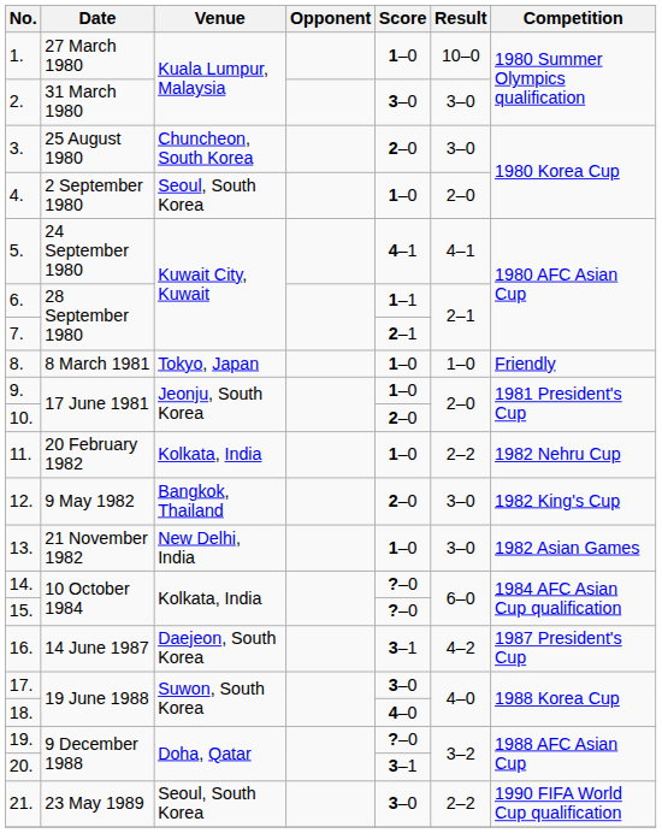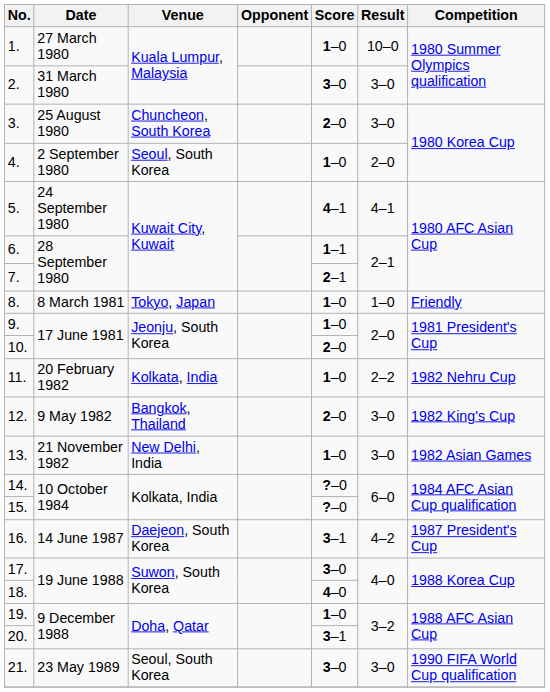 <table class="wikitable">
 <tr>
 <th>No.</th>
 <th>Date</th>
 <th>Venue</th>
 <th>Opponent</th>
 <th>Score</th>
 <th>Result</th>
 <th>Competition</th>
 </tr>
 <tr>
 <td>1.</td>
 <td>27 March 1980</td>
 <td rowspan=2><a href='#'>Kuala Lumpur</a>, <a href='#'>Malaysia</a></td>
 <td></td>
 <td align=center><strong>1</strong>–0</td>
 <td align=center>10–0</td>
 <td rowspan=2><a href='#'>1980 Summer Olympics qualification</a></td>
 </tr>
 <tr>
 <td>2.</td>
 <td>31 March 1980</td>
 <td></td>
 <td align=center><strong>3</strong>–0</td>
 <td align=center>3–0</td>
 </tr>
 <tr>
 <td>3.</td>
 <td>25 August 1980</td>
 <td><a href='#'>Chuncheon</a>, <a href='#'>South Korea</a></td>
 <td></td>
 <td align=center><strong>2</strong>–0</td>
 <td align=center>3–0</td>
 <td rowspan=2><a href='#'>1980 Korea Cup</a></td>
 </tr>
 <tr>
 <td>4.</td>
 <td>2 September 1980</td>
 <td><a href='#'>Seoul</a>, South Korea</td>
 <td></td>
 <td align=center><strong>1</strong>–0</td>
 <td align=center>2–0</td>
 </tr>
 <tr>
 <td>5.</td>
 <td>24 September 1980</td>
 <td rowspan=3><a href='#'>Kuwait City</a>, <a href='#'>Kuwait</a></td>
 <td></td>
 <td align=center><strong>4</strong>–1</td>
 <td align=center>4–1</td>
 <td rowspan=3><a href='#'>1980 AFC Asian Cup</a></td>
 </tr>
 <tr>
 <td>6.</td>
 <td rowspan=2>28 September 1980</td>
 <td rowspan=2></td>
 <td align=center><strong>1</strong>–1</td>
 <td rowspan=2 align=center>2–1</td>
 </tr>
 <tr>
 <td>7.</td>
 <td align=center><strong>2</strong>–1</td>
 </tr>
 <tr>
 <td>8.</td>
 <td>8 March 1981</td>
 <td><a href='#'>Tokyo</a>, <a href='#'>Japan</a></td>
 <td></td>
 <td align=center><strong>1</strong>–0</td>
 <td align=center>1–0</td>
 <td><a href='#'>Friendly</a></td>
 </tr>
 <tr>
 <td>9.</td>
 <td rowspan=2>17 June 1981</td>
 <td rowspan=2><a href='#'>Jeonju</a>, South Korea</td>
 <td rowspan=2></td>
 <td align=center><strong>1</strong>–0</td>
 <td rowspan=2 align=center>2–0</td>
 <td rowspan=2><a href='#'>1981 President's Cup</a></td>
 </tr>
 <tr>
 <td>10.</td>
 <td align=center><strong>2</strong>–0</td>
 </tr>
 <tr>
 <td>11.</td>
 <td>20 February 1982</td>
 <td><a href='#'>Kolkata</a>, <a href='#'>India</a></td>
 <td></td>
 <td align=center><strong>1</strong>–0</td>
 <td align=center>2–2</td>
 <td><a href='#'>1982 Nehru Cup</a></td>
 </tr>
 <tr>
 <td>12.</td>
 <td>9 May 1982</td>
 <td><a href='#'>Bangkok</a>, <a href='#'>Thailand</a></td>
 <td></td>
 <td align=center><strong>2</strong>–0</td>
 <td align=center>3–0</td>
 <td><a href='#'>1982 King's Cup</a></td>
 </tr>
 <tr>
 <td>13.</td>
 <td>21 November 1982</td>
 <td><a href='#'>New Delhi</a>, India</td>
 <td></td>
 <td align=center><strong>1</strong>–0</td>
 <td align=center>3–0</td>
 <td><a href='#'>1982 Asian Games</a></td>
 </tr>
 <tr>
 <td>14.</td>
 <td rowspan=2>10 October 1984</td>
 <td rowspan=2>Kolkata, India</td>
 <td rowspan=2></td>
 <td align=center><strong>?</strong>–0</td>
 <td rowspan=2 align=center>6–0</td>
 <td rowspan=2><a href='#'>1984 AFC Asian Cup qualification</a></td>
 </tr>
 <tr>
 <td>15.</td>
 <td align=center><strong>?</strong>–0</td>
 </tr>
 <tr>
 <td>16.</td>
 <td>14 June 1987</td>
 <td><a href='#'>Daejeon</a>, South Korea</td>
 <td></td>
 <td align=center><strong>3</strong>–1</td>
 <td align=center>4–2</td>
 <td><a href='#'>1987 President's Cup</a></td>
 </tr>
 <tr>
 <td>17.</td>
 <td rowspan=2>19 June 1988</td>
 <td rowspan=2><a href='#'>Suwon</a>, South Korea</td>
 <td rowspan=2></td>
 <td align=center><strong>3</strong>–0</td>
 <td rowspan=2 align=center>4–0</td>
 <td rowspan=2><a href='#'>1988 Korea Cup</a></td>
 </tr>
 <tr>
 <td>18.</td>
 <td align=center><strong>4</strong>–0</td>
 </tr>
 <tr>
 <td>19.</td>
 <td rowspan=2>9 December 1988</td>
 <td rowspan=2><a href='#'>Doha</a>, <a href='#'>Qatar</a></td>
 <td rowspan=2></td>
-<td align=center><strong>?</strong>–0</td>
+<td align=center><strong>1</strong>–0</td>
 <td rowspan=2 align=center>3–2</td>
 <td rowspan=2><a href='#'>1988 AFC Asian Cup</a></td>
 </tr>
 <tr>
 <td>20.</td>
 <td align=center><strong>3</strong>–1</td>
 </tr>
 <tr>
 <td>21.</td>
 <td>23 May 1989</td>
 <td>Seoul, South Korea</td>
 <td></td>
 <td align=center><strong>3</strong>–0</td>
-<td align=center>2–2</td>
+<td align=center>3–0</td>
 <td><a href='#'>1990 FIFA World Cup qualification</a></td>
 </tr>
 <tr>
 </tr>
 </table>
